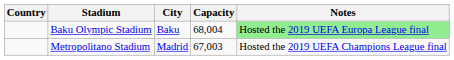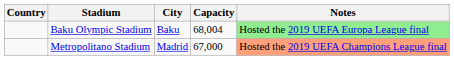 <table class="wikitable sortable">
 <tr>
 <th>Country</th>
 <th>Stadium</th>
 <th>City</th>
 <th>Capacity</th>
 <th>Notes</th>
 </tr>
 <tr>
 <td></td>
 <td><a href='#'>Baku Olympic Stadium</a></td>
 <td><a href='#'>Baku</a></td>
 <td>68,004</td>
 <td style="background: lightgreen;">Hosted the <a href='#'>2019 UEFA Europa League final</a></td>
 </tr>
 <tr>
 <td></td>
 <td><a href='#'>Metropolitano Stadium</a></td>
 <td><a href='#'>Madrid</a></td>
-<td>67,003</td>
-<td>Hosted the <a href='#'>2019 UEFA Champions League final</a></td>
+<td>67,000</td>
+<td style="background: lightsalmon;">Hosted the <a href='#'>2019 UEFA Champions League final</a></td>
 </tr>
 </table>
